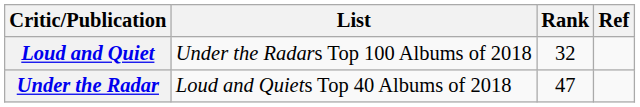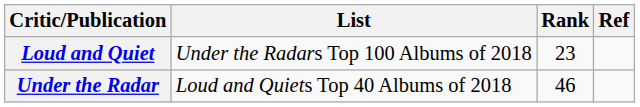 <table class="wikitable sortable plainrowheaders">
 <tr>
 <th>Critic/Publication</th>
 <th>List</th>
 <th>Rank</th>
 <th>Ref</th>
 </tr>
 <tr>
 <th scope="row"><em><a href='#'>Loud and Quiet</a></em></th>
 <td><em>Under the Radar</em>s Top 100 Albums of 2018</td>
-<td style="text-align:center;">32</td>
+<td style="text-align:center;">23</td>
 <td style="text-align:center;"></td>
 </tr>
 <tr>
 <th scope="row"><em><a href='#'>Under the Radar</a></em></th>
 <td><em>Loud and Quiet</em>s Top 40 Albums of 2018</td>
-<td style="text-align:center;">47</td>
+<td style="text-align:center;">46</td>
 <td style="text-align:center;"></td>
 </tr>
 </table>
